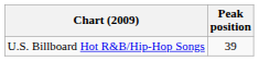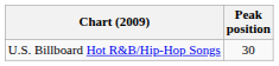 <table class="wikitable">
 <tr>
 <th>Chart (2009)</th>
 <th>Peak<br>position</th>
 </tr>
 <tr>
 <td>U.S. Billboard <a href='#'>Hot R&B/Hip-Hop Songs</a></td>
-<td align="center">39 </td>
+<td align="center">30 </td>
 </tr>
 </table>
